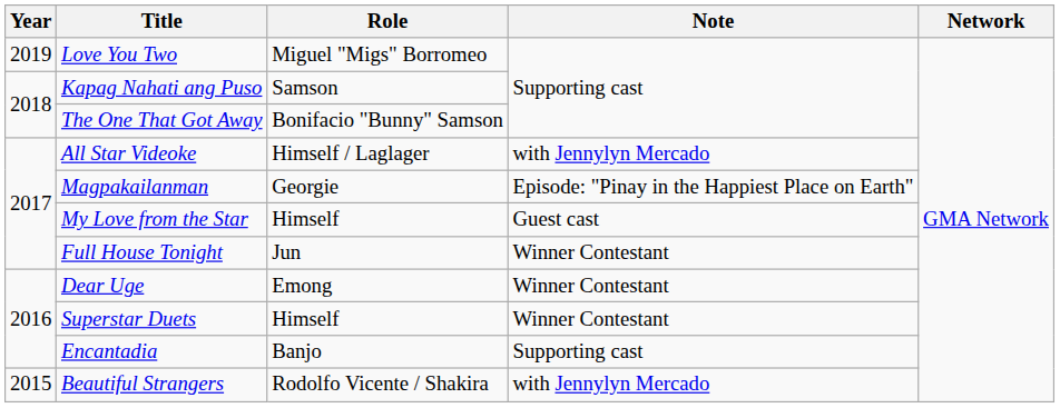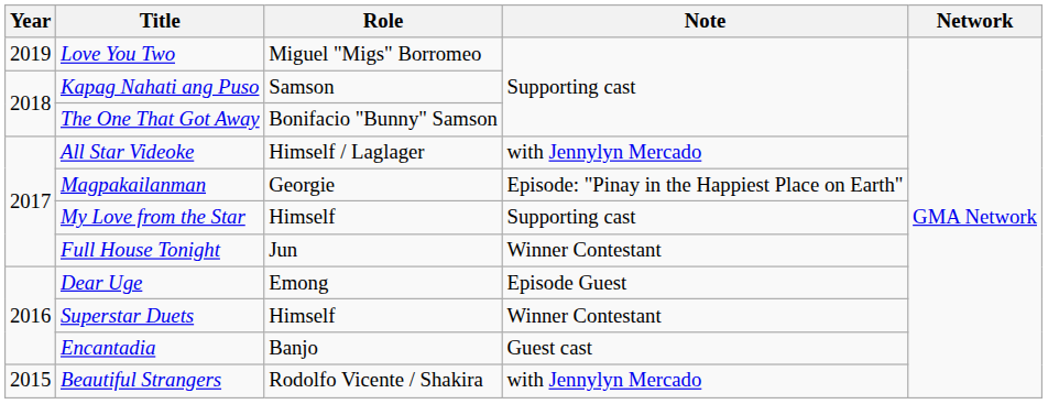 <table class="wikitable">
 <tr>
 <th>Year</th>
 <th>Title</th>
 <th>Role</th>
 <th>Note</th>
 <th>Network</th>
 </tr>
 <tr>
 <td>2019</td>
 <td><em><a href='#'>Love You Two</a></em></td>
 <td>Miguel "Migs" Borromeo</td>
 <td rowspan="3">Supporting cast</td>
 <td rowspan="11"><a href='#'>GMA Network</a></td>
 </tr>
 <tr>
 <td rowspan="2">2018</td>
 <td><em><a href='#'>Kapag Nahati ang Puso</a></em></td>
 <td>Samson</td>
 </tr>
 <tr>
 <td><em><a href='#'>The One That Got Away</a></em></td>
 <td>Bonifacio "Bunny" Samson</td>
 </tr>
 <tr>
 <td rowspan="4">2017</td>
 <td><em><a href='#'>All Star Videoke</a></em></td>
 <td>Himself / Laglager</td>
 <td>with <a href='#'>Jennylyn Mercado</a></td>
 </tr>
 <tr>
 <td><em><a href='#'>Magpakailanman</a></em></td>
 <td>Georgie</td>
 <td>Episode: "Pinay in the Happiest Place on Earth"</td>
 </tr>
 <tr>
 <td><em><a href='#'>My Love from the Star</a></em></td>
 <td>Himself</td>
-<td>Guest cast</td>
+<td>Supporting cast</td>
 </tr>
 <tr>
 <td><em><a href='#'>Full House Tonight</a></em></td>
 <td>Jun</td>
 <td>Winner Contestant</td>
 </tr>
 <tr>
 <td rowspan="3">2016</td>
 <td><em><a href='#'>Dear Uge</a></em></td>
 <td>Emong</td>
-<td>Winner Contestant</td>
+<td>Episode Guest</td>
 </tr>
 <tr>
 <td><em><a href='#'>Superstar Duets</a></em></td>
 <td>Himself</td>
 <td>Winner Contestant</td>
 </tr>
 <tr>
 <td><em><a href='#'>Encantadia</a></em></td>
 <td>Banjo</td>
-<td>Supporting cast</td>
+<td>Guest cast</td>
 </tr>
 <tr>
 <td>2015</td>
 <td><em><a href='#'>Beautiful Strangers</a></em></td>
 <td>Rodolfo Vicente / Shakira</td>
 <td>with <a href='#'>Jennylyn Mercado</a></td>
 </tr>
 </table>
